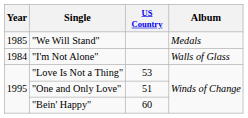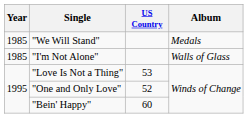 <table class="wikitable">
 <tr>
 <th>Year</th>
 <th>Single</th>
 <th width="60"><small><a href='#'>US Country</a></small></th>
 <th>Album</th>
 </tr>
 <tr>
 <td>1985</td>
 <td>"We Will Stand"</td>
 <td></td>
 <td><em>Medals</em></td>
 </tr>
 <tr>
-<td>1984</td>
+<td>1985</td>
 <td>"I'm Not Alone"</td>
 <td></td>
 <td><em>Walls of Glass</em></td>
 </tr>
 <tr>
 <td rowspan="3">1995</td>
 <td>"Love Is Not a Thing"</td>
 <td align="center">53</td>
 <td rowspan="3"><em>Winds of Change</em></td>
 </tr>
 <tr>
 <td>"One and Only Love"</td>
-<td align="center">51</td>
+<td align="center">52</td>
 </tr>
 <tr>
 <td>"Bein' Happy"</td>
 <td align="center">60</td>
 </tr>
 </table>
